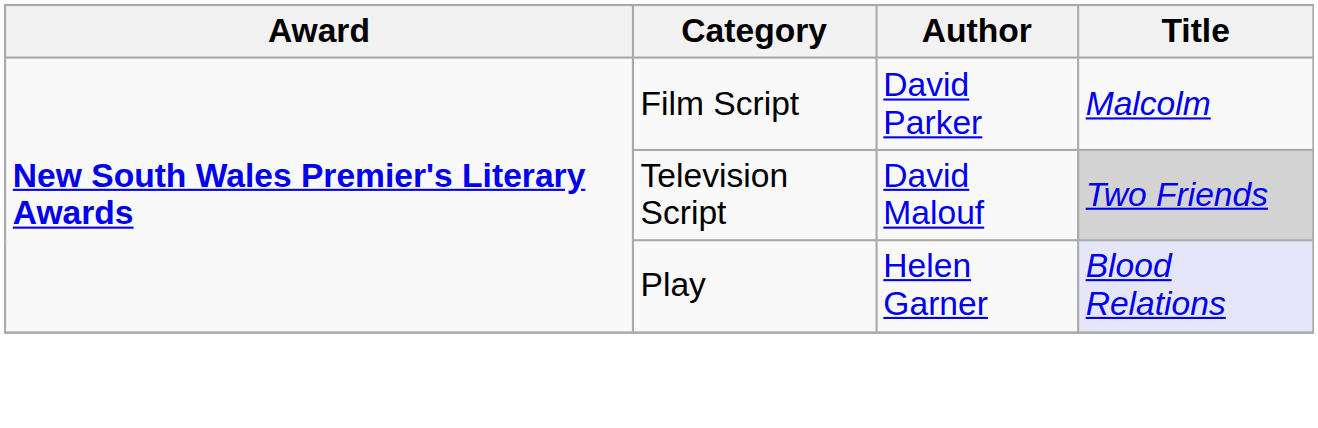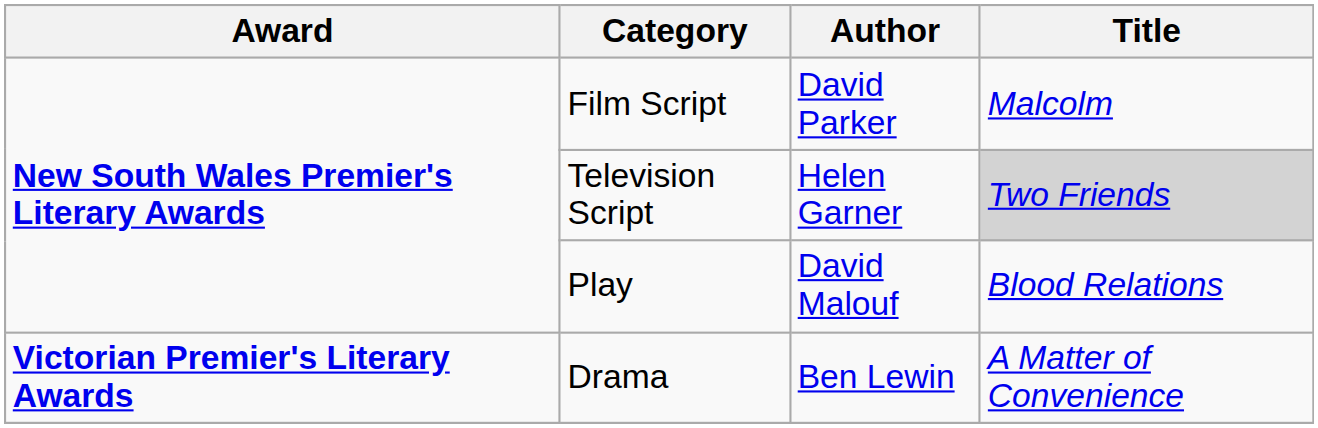 <table class="wikitable" width=100%>
 <tr>
 <th>Award</th>
 <th>Category</th>
 <th>Author</th>
 <th>Title</th>
 </tr>
 <tr>
 <td rowspan=3><strong><a href='#'>New South Wales Premier's Literary Awards</a></strong></td>
 <td>Film Script</td>
 <td><a href='#'>David Parker</a></td>
 <td><em><a href='#'>Malcolm</a></em></td>
 </tr>
 <tr>
 <td>Television Script</td>
-<td><a href='#'>David Malouf</a></td>
+<td><a href='#'>Helen Garner</a></td>
 <td style="background: lightgrey;"><em><a href='#'>Two Friends</a></em></td>
 </tr>
 <tr>
 <td>Play</td>
-<td><a href='#'>Helen Garner</a></td>
-<td style="background: lavender;"><em><a href='#'>Blood Relations</a></em></td>
+<td><a href='#'>David Malouf</a></td>
+<td><em><a href='#'>Blood Relations</a></em></td>
+</tr>
+<tr>
+<td><strong><a href='#'>Victorian Premier's Literary Awards</a></strong></td>
+<td>Drama</td>
+<td><a href='#'>Ben Lewin</a></td>
+<td><em><a href='#'>A Matter of Convenience</a></em></td>
 </tr>
 <tr>
 </tr>
 </table>
